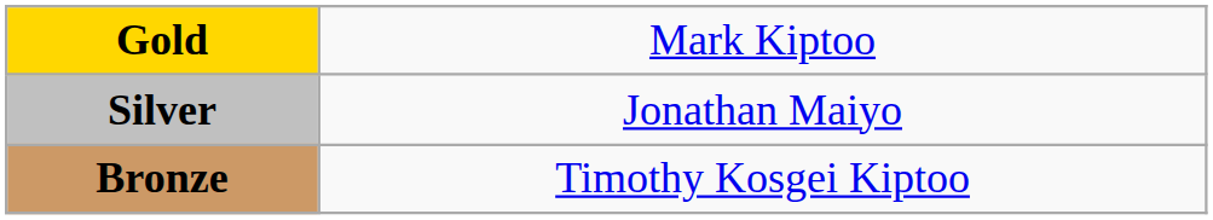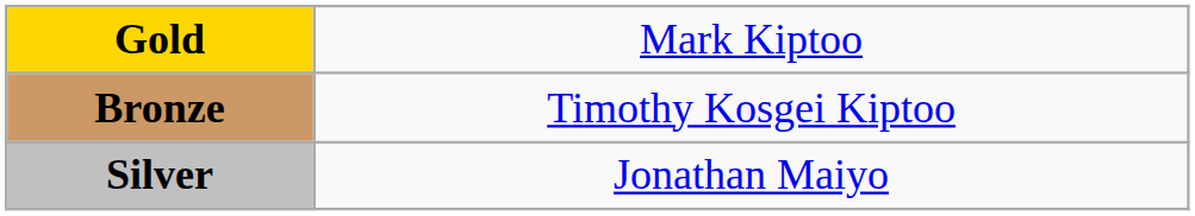 <table class="wikitable" style=" text-align:center; " width="35%">
 <tr>
 <td bgcolor="gold"><strong>Gold</strong></td>
 <td><a href='#'>Mark Kiptoo</a><br>  <small><em></em></small></td>
 </tr>
 <tr>
+<td bgcolor="CC9966"><strong>Bronze</strong></td>
+<td><a href='#'>Timothy Kosgei Kiptoo</a><br>  <small><em></em></small></td>
+</tr>
+<tr>
 <td bgcolor="silver"><strong>Silver</strong></td>
 <td><a href='#'>Jonathan Maiyo</a><br>  <small><em></em></small></td>
 </tr>
-<tr>
-<td bgcolor="CC9966"><strong>Bronze</strong></td>
-<td><a href='#'>Timothy Kosgei Kiptoo</a><br>  <small><em></em></small></td>
-</tr>
 </table>
